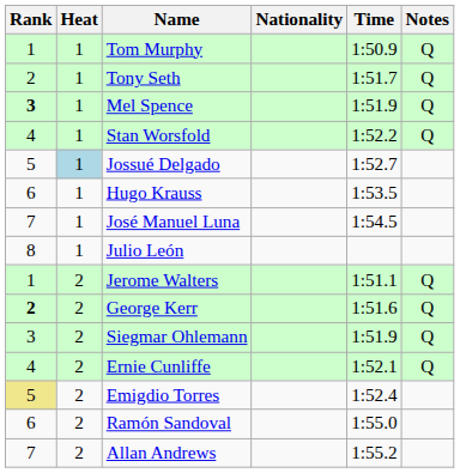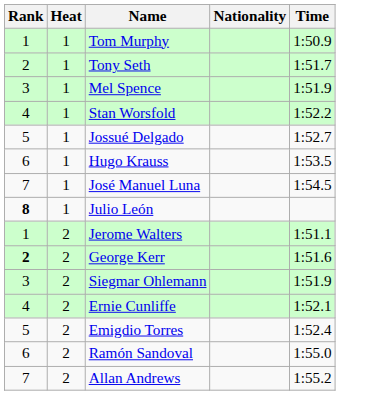 <table class="wikitable sortable" style="text-align:center">
 <tr>
 <th>Rank</th>
 <th>Heat</th>
 <th>Name</th>
 <th>Nationality</th>
 <th>Time</th>
-<th>Notes</th>
 </tr>
 <tr bgcolor=ccffcc>
 <td>1</td>
 <td>1</td>
 <td align=left><a href='#'>Tom Murphy</a></td>
 <td align=left></td>
 <td>1:50.9</td>
-<td>Q</td>
 </tr>
 <tr bgcolor=ccffcc>
 <td>2</td>
 <td>1</td>
 <td align=left><a href='#'>Tony Seth</a></td>
 <td align=left></td>
 <td>1:51.7</td>
-<td>Q</td>
 </tr>
 <tr bgcolor=ccffcc>
-<td><strong>3</strong></td>
+<td>3</td>
 <td>1</td>
 <td align=left><a href='#'>Mel Spence</a></td>
 <td align=left></td>
 <td>1:51.9</td>
-<td>Q</td>
 </tr>
 <tr bgcolor=ccffcc>
 <td>4</td>
 <td>1</td>
 <td align=left><a href='#'>Stan Worsfold</a></td>
 <td align=left></td>
 <td>1:52.2</td>
-<td>Q</td>
 </tr>
 <tr>
 <td>5</td>
-<td style="background: lightblue;">1</td>
+<td>1</td>
 <td align=left><a href='#'>Jossué Delgado</a></td>
 <td align=left></td>
 <td>1:52.7</td>
-<td></td>
 </tr>
 <tr>
 <td>6</td>
 <td>1</td>
 <td align=left><a href='#'>Hugo Krauss</a></td>
 <td align=left></td>
 <td>1:53.5</td>
-<td></td>
 </tr>
 <tr>
 <td>7</td>
 <td>1</td>
 <td align=left><a href='#'>José Manuel Luna</a></td>
 <td align=left></td>
 <td>1:54.5</td>
-<td></td>
 </tr>
 <tr>
-<td>8</td>
+<td><strong>8</strong></td>
 <td>1</td>
 <td align=left><a href='#'>Julio León</a></td>
 <td align=left></td>
-<td></td>
 <td></td>
 </tr>
 <tr bgcolor=ccffcc>
 <td>1</td>
 <td>2</td>
 <td align=left><a href='#'>Jerome Walters</a></td>
 <td align=left></td>
 <td>1:51.1</td>
-<td>Q</td>
 </tr>
 <tr bgcolor=ccffcc>
 <td><strong>2</strong></td>
 <td>2</td>
 <td align=left><a href='#'>George Kerr</a></td>
 <td align=left></td>
 <td>1:51.6</td>
-<td>Q</td>
 </tr>
 <tr bgcolor=ccffcc>
 <td>3</td>
 <td>2</td>
 <td align=left><a href='#'>Siegmar Ohlemann</a></td>
 <td align=left></td>
 <td>1:51.9</td>
-<td>Q</td>
 </tr>
 <tr bgcolor=ccffcc>
 <td>4</td>
 <td>2</td>
 <td align=left><a href='#'>Ernie Cunliffe</a></td>
 <td align=left></td>
 <td>1:52.1</td>
-<td>Q</td>
 </tr>
 <tr>
-<td style="background: khaki;">5</td>
+<td>5</td>
 <td>2</td>
 <td align=left><a href='#'>Emigdio Torres</a></td>
 <td align=left></td>
 <td>1:52.4</td>
-<td></td>
 </tr>
 <tr>
 <td>6</td>
 <td>2</td>
 <td align=left><a href='#'>Ramón Sandoval</a></td>
 <td align=left></td>
 <td>1:55.0</td>
-<td></td>
 </tr>
 <tr>
 <td>7</td>
 <td>2</td>
 <td align=left><a href='#'>Allan Andrews</a></td>
 <td align=left></td>
 <td>1:55.2</td>
-<td></td>
 </tr>
 </table>
